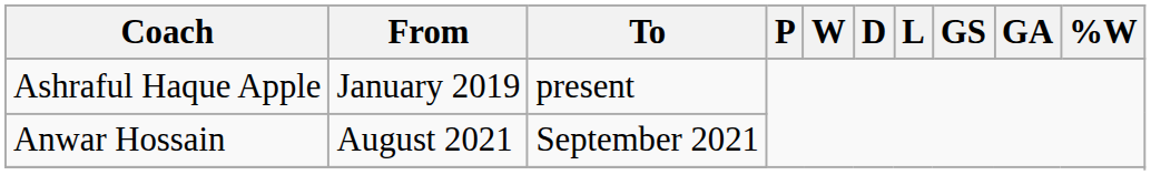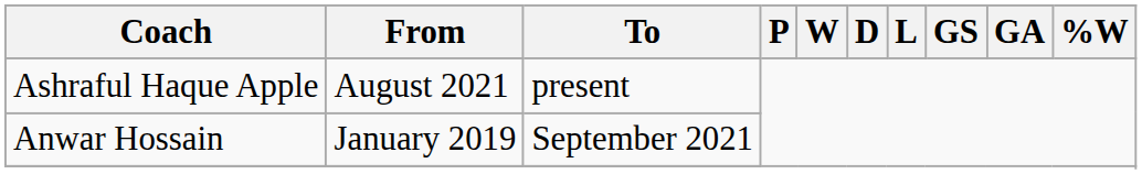 <table class="wikitable sortable" style="text-align: center">
 <tr>
 <th>Coach</th>
 <th class="unsortable">From</th>
 <th class="unsortable">To</th>
 <th abbr="1">P</th>
 <th abbr="1">W</th>
 <th abbr="0">D</th>
 <th abbr="1">L</th>
 <th abbr="2">GS</th>
 <th abbr="4">GA</th>
 <th abbr="50">%W</th>
 </tr>
 <tr>
 <td align=left> Ashraful Haque Apple</td>
-<td align=left>January 2019</td>
+<td align=left>August 2021</td>
 <td align=left>present<br></td>
 </tr>
 <tr>
 <td align=left> Anwar Hossain</td>
-<td align=left>August 2021</td>
+<td align=left>January 2019</td>
 <td align=left>September 2021<br></td>
 </tr>
 <tr>
 </tr>
 </table>
